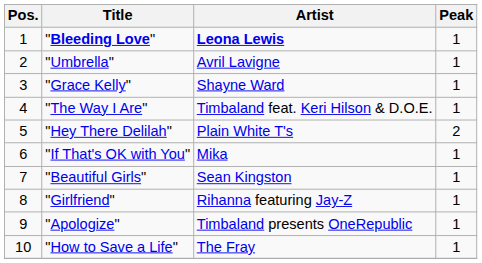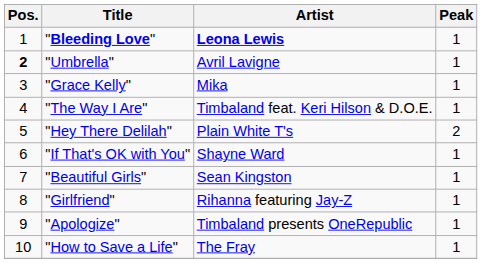 <table class="wikitable">
 <tr>
 <th>Pos.</th>
 <th>Title</th>
 <th>Artist</th>
 <th>Peak</th>
 </tr>
 <tr>
 <td style="text-align:center;">1</td>
 <td>"<strong><a href='#'>Bleeding Love</a></strong>"</td>
 <td><strong><a href='#'>Leona Lewis</a></strong></td>
 <td style="text-align:center;">1</td>
 </tr>
 <tr>
-<td style="text-align:center;">2</td>
+<td style="text-align:center;"><strong>2</strong></td>
 <td>"<a href='#'>Umbrella</a>"</td>
 <td><a href='#'>Avril Lavigne</a></td>
 <td style="text-align:center;">1</td>
 </tr>
 <tr>
 <td style="text-align:center;">3</td>
 <td>"<a href='#'>Grace Kelly</a>"</td>
-<td><a href='#'>Shayne Ward</a></td>
+<td><a href='#'>Mika</a></td>
 <td style="text-align:center;">1</td>
 </tr>
 <tr>
 <td style="text-align:center;">4</td>
 <td>"<a href='#'>The Way I Are</a>"</td>
 <td><a href='#'>Timbaland</a> feat. <a href='#'>Keri Hilson</a> & D.O.E.</td>
 <td style="text-align:center;">1</td>
 </tr>
 <tr>
 <td style="text-align:center;">5</td>
 <td>"<a href='#'>Hey There Delilah</a>"</td>
 <td><a href='#'>Plain White T's</a></td>
 <td style="text-align:center;">2</td>
 </tr>
 <tr>
 <td style="text-align:center;">6</td>
 <td>"<a href='#'>If That's OK with You</a>"</td>
-<td><a href='#'>Mika</a></td>
+<td><a href='#'>Shayne Ward</a></td>
 <td style="text-align:center;">1</td>
 </tr>
 <tr>
 <td style="text-align:center;">7</td>
 <td>"<a href='#'>Beautiful Girls</a>"</td>
 <td><a href='#'>Sean Kingston</a></td>
 <td style="text-align:center;">1</td>
 </tr>
 <tr>
 <td style="text-align:center;">8</td>
 <td>"<a href='#'>Girlfriend</a>"</td>
 <td><a href='#'>Rihanna</a> featuring <a href='#'>Jay-Z</a></td>
 <td style="text-align:center;">1</td>
 </tr>
 <tr>
 <td style="text-align:center;">9</td>
 <td>"<a href='#'>Apologize</a>"</td>
 <td><a href='#'>Timbaland</a> presents <a href='#'>OneRepublic</a></td>
 <td style="text-align:center;">1</td>
 </tr>
 <tr>
 <td style="text-align:center;">10</td>
 <td>"<a href='#'>How to Save a Life</a>"</td>
 <td><a href='#'>The Fray</a></td>
 <td style="text-align:center;">1</td>
 </tr>
 <tr>
 </tr>
 </table>
